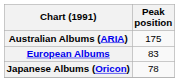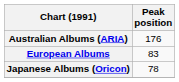 <table class="wikitable sortable plainrowheaders" style="text-align:center">
 <tr>
 <th scope=col>Chart (1991)</th>
 <th scope=col>Peak<br>position</th>
 </tr>
 <tr>
 <th scope=row>Australian Albums (<a href='#'>ARIA</a>)</th>
-<td style="text-align:center;">175</td>
+<td style="text-align:center;">176</td>
 </tr>
 <tr>
 <th scope=row><a href='#'>European Albums</a></th>
 <td style="text-align:center;">83</td>
 </tr>
 <tr>
 <th scope=row>Japanese Albums (<a href='#'>Oricon</a>)</th>
 <td style="text-align:center;">78</td>
 </tr>
 <tr>
 </tr>
 </table>
